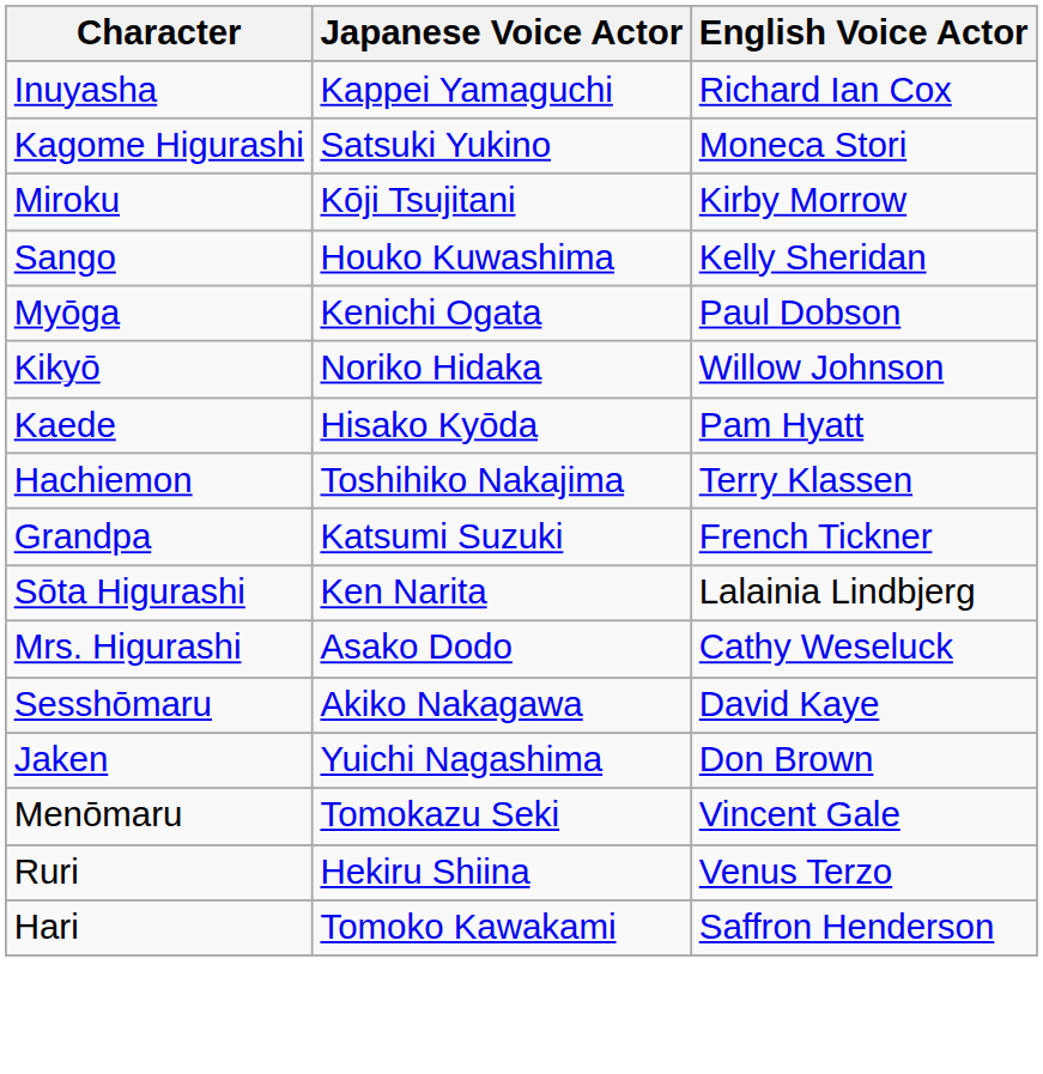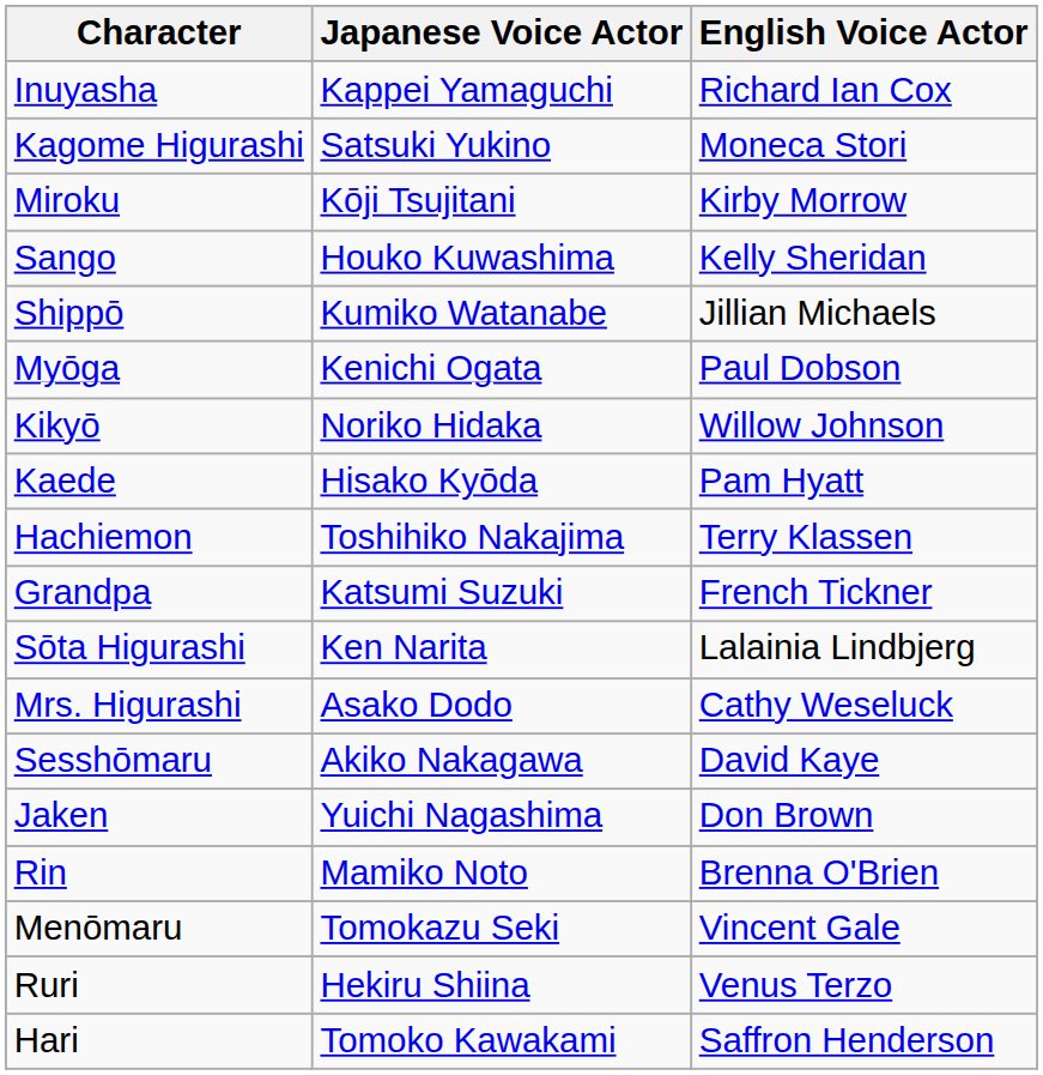 <table class="wikitable">
 <tr>
 <th>Character</th>
 <th>Japanese Voice Actor</th>
 <th>English Voice Actor</th>
 </tr>
 <tr>
 <td><a href='#'>Inuyasha</a></td>
 <td><a href='#'>Kappei Yamaguchi</a></td>
 <td><a href='#'>Richard Ian Cox</a></td>
 </tr>
 <tr>
 <td><a href='#'>Kagome Higurashi</a></td>
 <td><a href='#'>Satsuki Yukino</a></td>
 <td><a href='#'>Moneca Stori</a></td>
 </tr>
 <tr>
 <td><a href='#'>Miroku</a></td>
 <td><a href='#'>Kōji Tsujitani</a></td>
 <td><a href='#'>Kirby Morrow</a></td>
 </tr>
 <tr>
 <td><a href='#'>Sango</a></td>
 <td><a href='#'>Houko Kuwashima</a></td>
 <td><a href='#'>Kelly Sheridan</a></td>
+</tr>
+<tr>
+<td><a href='#'>Shippō</a></td>
+<td><a href='#'>Kumiko Watanabe</a></td>
+<td>Jillian Michaels</td>
 </tr>
 <tr>
 <td><a href='#'>Myōga</a></td>
 <td><a href='#'>Kenichi Ogata</a></td>
 <td><a href='#'>Paul Dobson</a></td>
 </tr>
 <tr>
 <td><a href='#'>Kikyō</a></td>
 <td><a href='#'>Noriko Hidaka</a></td>
 <td><a href='#'>Willow Johnson</a></td>
 </tr>
 <tr>
 <td><a href='#'>Kaede</a></td>
 <td><a href='#'>Hisako Kyōda</a></td>
 <td><a href='#'>Pam Hyatt</a></td>
 </tr>
 <tr>
 <td><a href='#'>Hachiemon</a></td>
 <td><a href='#'>Toshihiko Nakajima</a></td>
 <td><a href='#'>Terry Klassen</a></td>
 </tr>
 <tr>
 <td><a href='#'>Grandpa</a></td>
 <td><a href='#'>Katsumi Suzuki</a></td>
 <td><a href='#'>French Tickner</a></td>
 </tr>
 <tr>
 <td><a href='#'>Sōta Higurashi</a></td>
 <td><a href='#'>Ken Narita</a></td>
 <td>Lalainia Lindbjerg</td>
 </tr>
 <tr>
 <td><a href='#'>Mrs. Higurashi</a></td>
 <td><a href='#'>Asako Dodo</a></td>
 <td><a href='#'>Cathy Weseluck</a></td>
 </tr>
 <tr>
 <td><a href='#'>Sesshōmaru</a></td>
 <td><a href='#'>Akiko Nakagawa</a></td>
 <td><a href='#'>David Kaye</a></td>
 </tr>
 <tr>
 <td><a href='#'>Jaken</a></td>
 <td><a href='#'>Yuichi Nagashima</a></td>
 <td><a href='#'>Don Brown</a></td>
 </tr>
 <tr>
+<td><a href='#'>Rin</a></td>
+<td><a href='#'>Mamiko Noto</a></td>
+<td><a href='#'>Brenna O'Brien</a></td>
+</tr>
+<tr>
 <td>Menōmaru</td>
 <td><a href='#'>Tomokazu Seki</a></td>
 <td><a href='#'>Vincent Gale</a></td>
 </tr>
 <tr>
 <td>Ruri</td>
 <td><a href='#'>Hekiru Shiina</a></td>
 <td><a href='#'>Venus Terzo</a></td>
 </tr>
 <tr>
 <td>Hari</td>
 <td><a href='#'>Tomoko Kawakami</a></td>
 <td><a href='#'>Saffron Henderson</a></td>
 </tr>
 </table>
